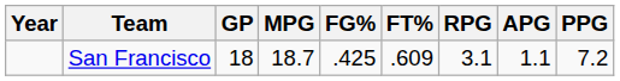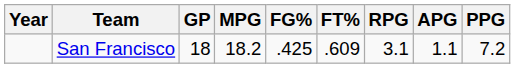 <table class="wikitable sortable" style="font-size:95%; text-align:right;">
 <tr>
 <th>Year</th>
 <th>Team</th>
 <th>GP</th>
 <th>MPG</th>
 <th>FG%</th>
 <th>FT%</th>
 <th>RPG</th>
 <th>APG</th>
 <th>PPG</th>
 </tr>
 <tr>
 <td style="text-align:left;"></td>
 <td style="text-align:left;"><a href='#'>San Francisco</a></td>
 <td>18</td>
-<td>18.7</td>
+<td>18.2</td>
 <td>.425</td>
 <td>.609</td>
 <td>3.1</td>
 <td>1.1</td>
 <td>7.2</td>
 </tr>
 </table>
